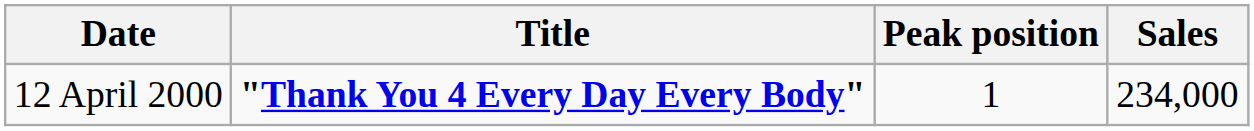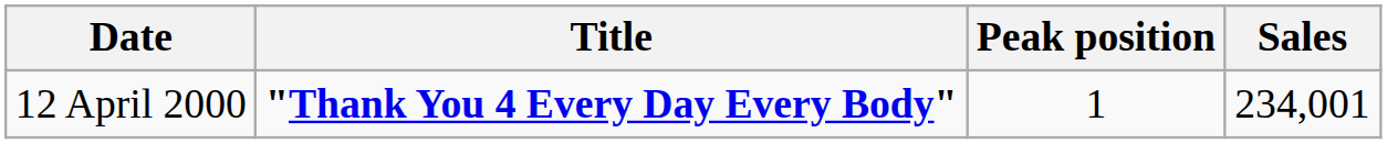 <table class="wikitable">
 <tr>
 <th>Date</th>
 <th>Title</th>
 <th>Peak position</th>
 <th>Sales</th>
 </tr>
 <tr>
 <td>12 April 2000</td>
 <td><strong>"<a href='#'>Thank You 4 Every Day Every Body</a>"</strong></td>
 <td align="center">1</td>
-<td>234,000</td>
+<td>234,001</td>
 </tr>
 </table>
